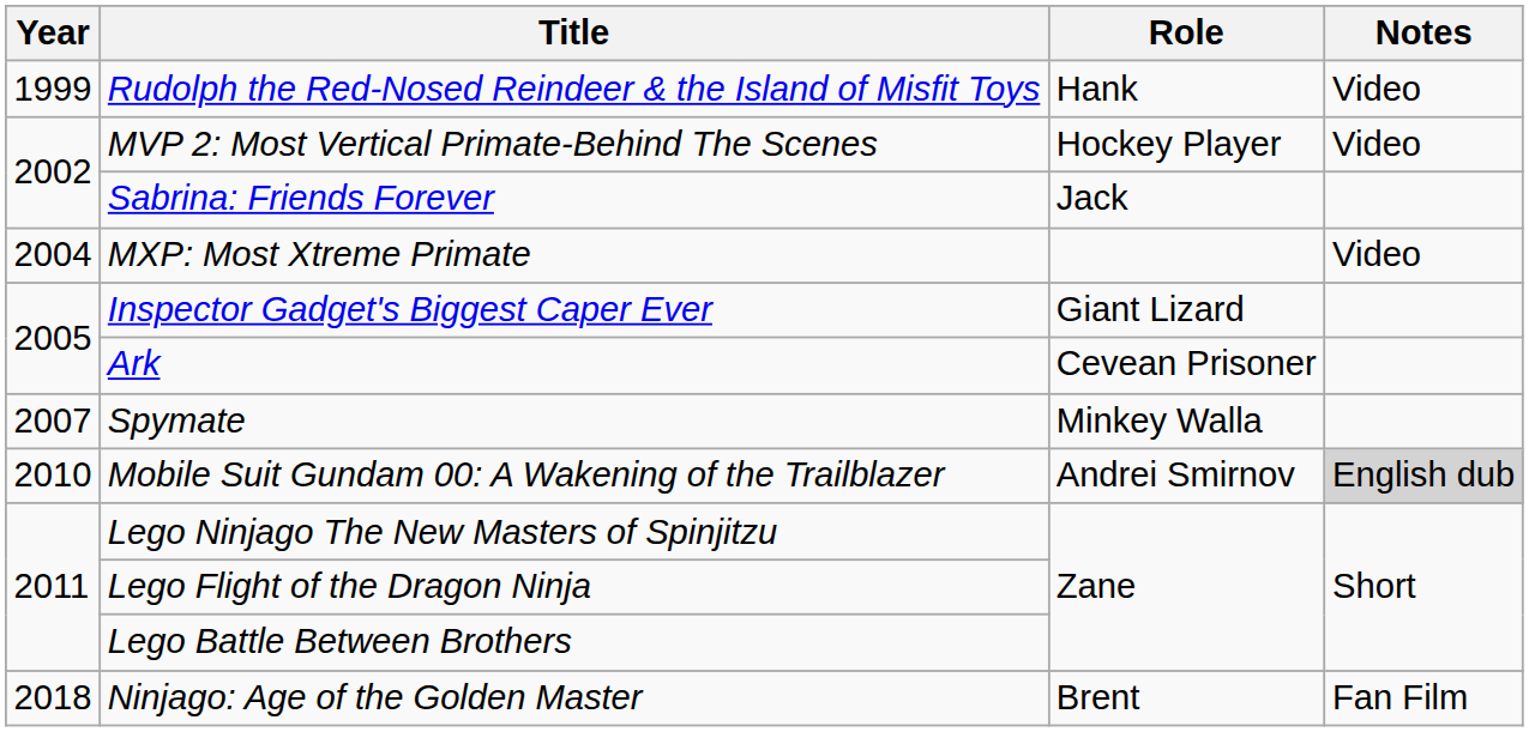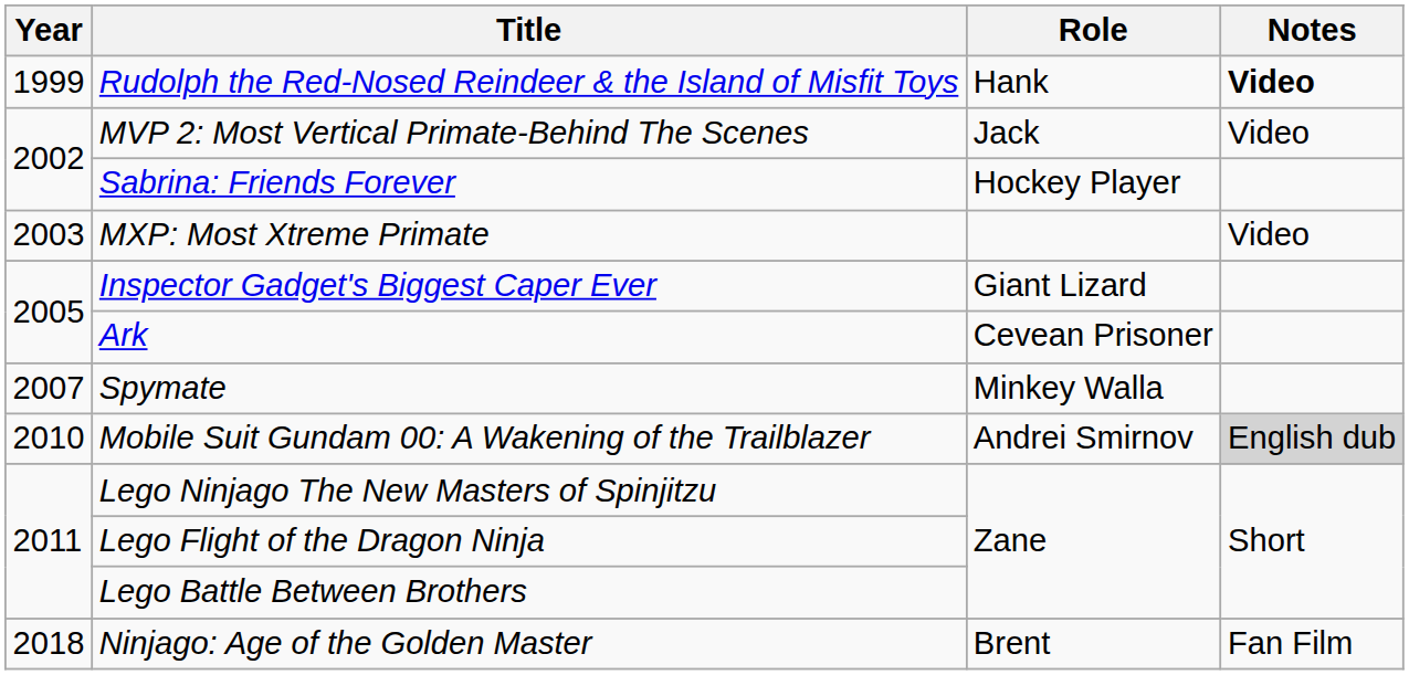 <table class="wikitable sortable">
 <tr>
 <th>Year</th>
 <th>Title</th>
 <th>Role</th>
 <th>Notes</th>
 </tr>
 <tr>
 <td>1999</td>
 <td><em><a href='#'>Rudolph the Red-Nosed Reindeer & the Island of Misfit Toys</a></em></td>
 <td>Hank</td>
-<td>Video</td>
+<td><strong>Video</strong></td>
 </tr>
 <tr>
 <td rowspan="2">2002</td>
 <td><em>MVP 2: Most Vertical Primate-Behind The Scenes</em></td>
-<td>Hockey Player</td>
+<td>Jack</td>
 <td>Video</td>
 </tr>
 <tr>
 <td><em><a href='#'>Sabrina: Friends Forever</a></em></td>
-<td>Jack</td>
+<td>Hockey Player</td>
 <td></td>
 </tr>
 <tr>
-<td>2004</td>
+<td>2003</td>
 <td><em>MXP: Most Xtreme Primate</em></td>
 <td></td>
 <td>Video</td>
 </tr>
 <tr>
 <td rowspan="2">2005</td>
 <td><em><a href='#'>Inspector Gadget's Biggest Caper Ever</a></em></td>
 <td>Giant Lizard</td>
 <td></td>
 </tr>
 <tr>
 <td><em><a href='#'>Ark</a></em></td>
 <td>Cevean Prisoner</td>
 <td></td>
 </tr>
 <tr>
 <td>2007</td>
 <td><em>Spymate</em></td>
 <td>Minkey Walla</td>
 <td></td>
 </tr>
 <tr>
 <td>2010</td>
 <td><em>Mobile Suit Gundam 00: A Wakening of the Trailblazer</em></td>
 <td>Andrei Smirnov</td>
 <td style="background: lightgrey;">English dub</td>
 </tr>
 <tr>
 <td rowspan="3">2011</td>
 <td><em>Lego Ninjago The New Masters of Spinjitzu</em></td>
 <td rowspan="3">Zane</td>
 <td rowspan="3">Short</td>
 </tr>
 <tr>
 <td><em>Lego Flight of the Dragon Ninja</em></td>
 </tr>
 <tr>
 <td><em>Lego Battle Between Brothers</em></td>
 </tr>
 <tr>
 <td rowspan="3">2018</td>
 <td><em>Ninjago: Age of the Golden Master</em></td>
 <td rowspan="3">Brent</td>
 <td rowspan="3">Fan Film</td>
 </tr>
 </table>
